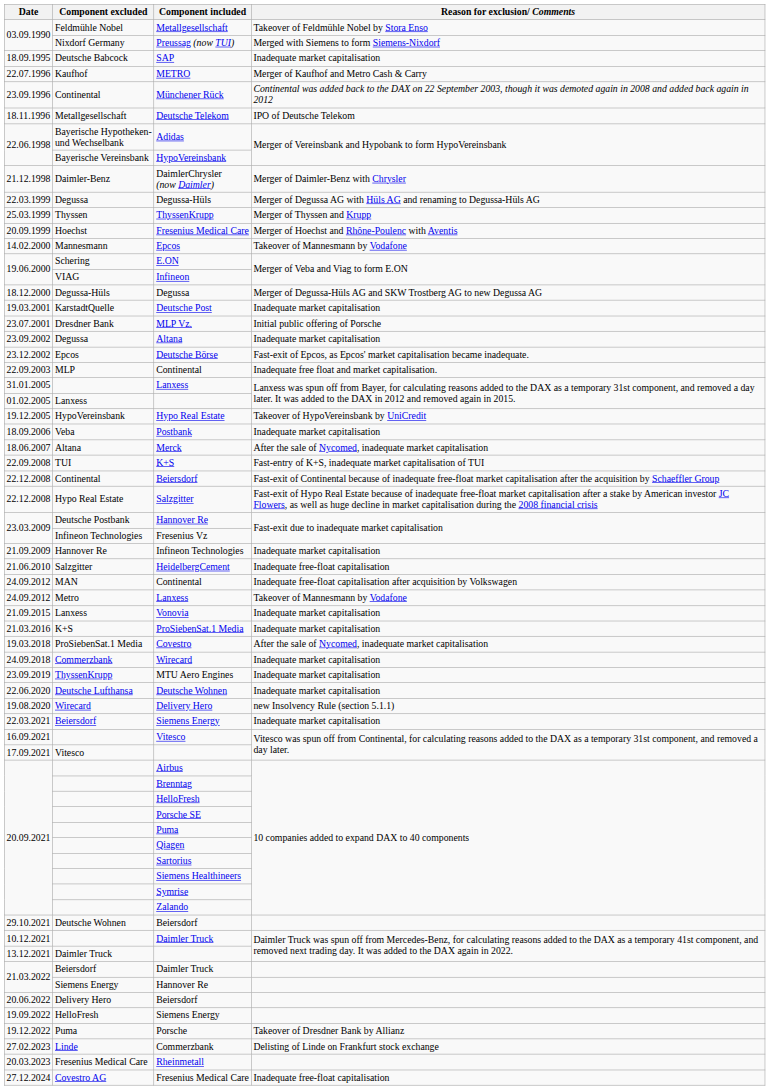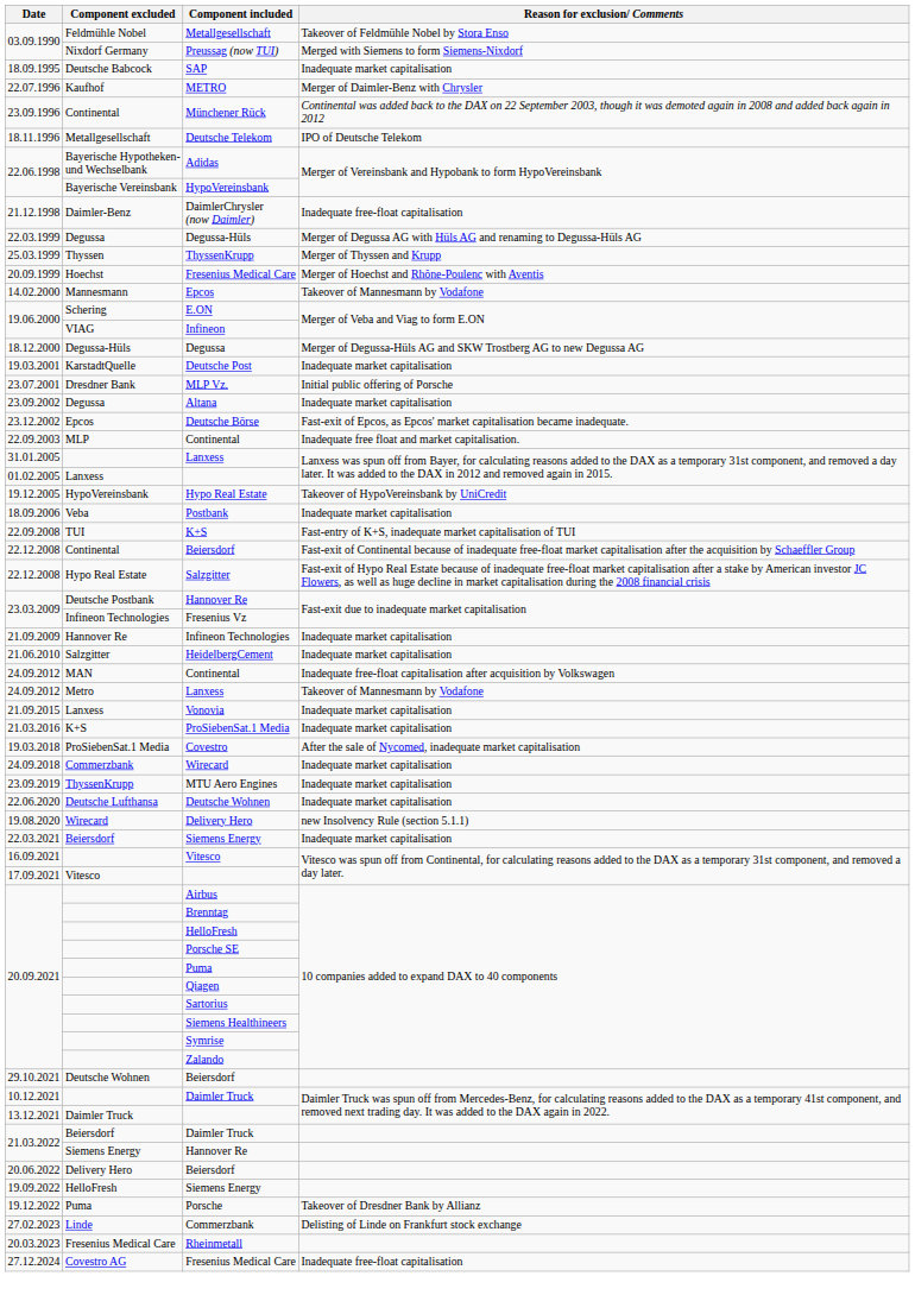 <table class="wikitable">
 <tr>
 <th bgcolor="silver">Date</th>
 <th bgcolor="silver">Component excluded</th>
 <th bgcolor="silver">Component included</th>
 <th bgcolor="silver">Reason for exclusion/ <em>Comments</em></th>
 </tr>
 <tr>
 <td rowspan=2>03.09.1990</td>
 <td>Feldmühle Nobel</td>
 <td><a href='#'>Metallgesellschaft</a></td>
 <td>Takeover of Feldmühle Nobel by <a href='#'>Stora Enso</a></td>
 </tr>
 <tr>
 <td>Nixdorf Germany</td>
 <td><a href='#'>Preussag</a> <em>(now <a href='#'>TUI</a>)</em></td>
 <td>Merged with Siemens to form <a href='#'>Siemens-Nixdorf</a></td>
 </tr>
 <tr>
 <td>18.09.1995</td>
 <td>Deutsche Babcock</td>
 <td><a href='#'>SAP</a></td>
 <td>Inadequate market capitalisation</td>
 </tr>
 <tr>
 <td>22.07.1996</td>
 <td>Kaufhof</td>
 <td><a href='#'>METRO</a></td>
-<td>Merger of Kaufhof and Metro Cash & Carry</td>
+<td>Merger of Daimler-Benz with <a href='#'>Chrysler</a></td>
 </tr>
 <tr>
 <td>23.09.1996</td>
 <td>Continental</td>
 <td><a href='#'>Münchener Rück</a></td>
 <td><em>Continental was added back to the DAX on 22 September 2003, though it was demoted again in 2008 and added back again in 2012</em></td>
 </tr>
 <tr>
 <td>18.11.1996</td>
 <td>Metallgesellschaft</td>
 <td><a href='#'>Deutsche Telekom</a></td>
 <td>IPO of Deutsche Telekom</td>
 </tr>
 <tr>
 <td rowspan="2">22.06.1998</td>
 <td>Bayerische Hypotheken-<br>und Wechselbank</td>
 <td><a href='#'>Adidas</a></td>
 <td rowspan="2">Merger of Vereinsbank and Hypobank to form HypoVereinsbank</td>
 </tr>
 <tr>
 <td>Bayerische Vereinsbank</td>
 <td><a href='#'>HypoVereinsbank</a></td>
 </tr>
 <tr>
 <td>21.12.1998</td>
 <td>Daimler-Benz</td>
 <td>DaimlerChrysler <br><em>(now <a href='#'>Daimler</a>)</em></td>
-<td>Merger of Daimler-Benz with <a href='#'>Chrysler</a></td>
+<td>Inadequate free-float capitalisation</td>
 </tr>
 <tr>
 <td>22.03.1999</td>
 <td>Degussa</td>
 <td>Degussa-Hüls</td>
 <td>Merger of Degussa AG with <a href='#'>Hüls AG</a> and renaming to Degussa-Hüls AG</td>
 </tr>
 <tr>
 <td>25.03.1999</td>
 <td>Thyssen</td>
 <td><a href='#'>ThyssenKrupp</a></td>
 <td>Merger of Thyssen and <a href='#'>Krupp</a></td>
 </tr>
 <tr>
 <td>20.09.1999</td>
 <td>Hoechst</td>
 <td><a href='#'>Fresenius Medical Care</a></td>
 <td>Merger of Hoechst and <a href='#'>Rhône-Poulenc</a> with <a href='#'>Aventis</a></td>
 </tr>
 <tr>
 <td>14.02.2000</td>
 <td>Mannesmann</td>
 <td><a href='#'>Epcos</a></td>
 <td>Takeover of Mannesmann by <a href='#'>Vodafone</a></td>
 </tr>
 <tr>
 <td rowspan="2">19.06.2000</td>
 <td>Schering</td>
 <td><a href='#'>E.ON</a></td>
 <td rowspan="2">Merger of Veba and Viag to form E.ON</td>
 </tr>
 <tr>
 <td>VIAG</td>
 <td><a href='#'>Infineon</a></td>
 </tr>
 <tr>
 <td>18.12.2000</td>
 <td>Degussa-Hüls</td>
 <td>Degussa</td>
 <td>Merger of Degussa-Hüls AG and SKW Trostberg AG to new Degussa AG</td>
 </tr>
 <tr>
 <td>19.03.2001</td>
 <td>KarstadtQuelle</td>
 <td><a href='#'>Deutsche Post</a></td>
 <td>Inadequate market capitalisation</td>
 </tr>
 <tr>
 <td>23.07.2001</td>
 <td>Dresdner Bank</td>
 <td><a href='#'>MLP Vz.</a></td>
 <td>Initial public offering of Porsche</td>
 </tr>
 <tr>
 <td>23.09.2002</td>
 <td>Degussa</td>
 <td><a href='#'>Altana</a></td>
 <td>Inadequate market capitalisation</td>
 </tr>
 <tr>
 <td>23.12.2002</td>
 <td>Epcos</td>
 <td><a href='#'>Deutsche Börse</a></td>
 <td>Fast-exit of Epcos, as Epcos' market capitalisation became inadequate.</td>
 </tr>
 <tr>
 <td>22.09.2003</td>
 <td>MLP</td>
 <td>Continental</td>
 <td>Inadequate free float and market capitalisation.</td>
 </tr>
 <tr>
 <td>31.01.2005</td>
 <td></td>
 <td><a href='#'>Lanxess</a></td>
 <td rowspan="2">Lanxess was spun off from Bayer, for calculating reasons added to the DAX as a temporary 31st component, and removed a day later. It was added to the DAX in 2012 and removed again in 2015.</td>
 </tr>
 <tr>
 <td>01.02.2005</td>
 <td>Lanxess</td>
 <td></td>
 </tr>
 <tr>
 <td>19.12.2005</td>
 <td>HypoVereinsbank</td>
 <td><a href='#'>Hypo Real Estate</a></td>
 <td>Takeover of HypoVereinsbank by <a href='#'>UniCredit</a></td>
 </tr>
 <tr>
 <td>18.09.2006</td>
 <td>Veba</td>
 <td><a href='#'>Postbank</a></td>
 <td>Inadequate market capitalisation</td>
 </tr>
 <tr>
-<td>18.06.2007</td>
-<td>Altana</td>
-<td><a href='#'>Merck</a></td>
-<td>After the sale of <a href='#'>Nycomed</a>, inadequate market capitalisation</td>
-</tr>
-<tr>
 <td>22.09.2008</td>
 <td>TUI</td>
 <td><a href='#'>K+S</a></td>
 <td>Fast-entry of K+S, inadequate market capitalisation of TUI</td>
 </tr>
 <tr>
 <td>22.12.2008</td>
 <td>Continental</td>
 <td><a href='#'>Beiersdorf</a></td>
 <td>Fast-exit of Continental because of inadequate free-float market capitalisation after the acquisition by <a href='#'>Schaeffler Group</a></td>
 </tr>
 <tr>
 <td>22.12.2008</td>
 <td>Hypo Real Estate</td>
 <td><a href='#'>Salzgitter</a></td>
 <td>Fast-exit of Hypo Real Estate because of inadequate free-float market capitalisation after a stake by American investor <a href='#'>JC Flowers</a>, as well as huge decline in market capitalisation during the <a href='#'>2008 financial crisis</a></td>
 </tr>
 <tr>
 <td rowspan="2">23.03.2009</td>
 <td>Deutsche Postbank</td>
 <td><a href='#'>Hannover Re</a></td>
 <td rowspan="2">Fast-exit due to inadequate market capitalisation</td>
 </tr>
 <tr>
 <td>Infineon Technologies</td>
 <td>Fresenius Vz</td>
 </tr>
 <tr>
 <td>21.09.2009</td>
 <td>Hannover Re</td>
 <td>Infineon Technologies</td>
 <td>Inadequate market capitalisation</td>
 </tr>
 <tr>
 <td>21.06.2010</td>
 <td>Salzgitter</td>
 <td><a href='#'>HeidelbergCement</a></td>
-<td>Inadequate free-float capitalisation</td>
+<td>Inadequate market capitalisation</td>
 </tr>
 <tr>
 <td>24.09.2012</td>
 <td>MAN</td>
 <td>Continental</td>
 <td>Inadequate free-float capitalisation after acquisition by Volkswagen</td>
 </tr>
 <tr>
 <td>24.09.2012</td>
 <td>Metro</td>
 <td><a href='#'>Lanxess</a></td>
 <td>Takeover of Mannesmann by <a href='#'>Vodafone</a></td>
 </tr>
 <tr>
 <td>21.09.2015</td>
 <td>Lanxess</td>
 <td><a href='#'>Vonovia</a></td>
 <td>Inadequate market capitalisation</td>
 </tr>
 <tr>
 <td>21.03.2016</td>
 <td>K+S</td>
 <td><a href='#'>ProSiebenSat.1 Media</a></td>
 <td>Inadequate market capitalisation</td>
 </tr>
 <tr>
 <td>19.03.2018</td>
 <td>ProSiebenSat.1 Media</td>
 <td><a href='#'>Covestro</a></td>
 <td>After the sale of <a href='#'>Nycomed</a>, inadequate market capitalisation</td>
 </tr>
 <tr>
 <td>24.09.2018</td>
 <td><a href='#'>Commerzbank</a></td>
 <td><a href='#'>Wirecard</a></td>
 <td>Inadequate market capitalisation</td>
 </tr>
 <tr>
 <td>23.09.2019</td>
 <td><a href='#'>ThyssenKrupp</a></td>
 <td>MTU Aero Engines</td>
 <td>Inadequate market capitalisation</td>
 </tr>
 <tr>
 <td>22.06.2020</td>
 <td><a href='#'>Deutsche Lufthansa</a></td>
 <td><a href='#'>Deutsche Wohnen</a></td>
 <td>Inadequate market capitalisation</td>
 </tr>
 <tr>
 <td>19.08.2020</td>
 <td><a href='#'>Wirecard</a></td>
 <td><a href='#'>Delivery Hero</a></td>
 <td>new Insolvency Rule (section 5.1.1)</td>
 </tr>
 <tr>
 <td>22.03.2021</td>
 <td><a href='#'>Beiersdorf</a></td>
 <td><a href='#'>Siemens Energy</a></td>
 <td>Inadequate market capitalisation</td>
 </tr>
 <tr>
 <td>16.09.2021</td>
 <td></td>
 <td><a href='#'>Vitesco</a></td>
 <td rowspan="2">Vitesco was spun off from Continental, for calculating reasons added to the DAX as a temporary 31st component, and removed a day later.</td>
 </tr>
 <tr>
 <td>17.09.2021</td>
 <td>Vitesco</td>
 <td></td>
 </tr>
 <tr>
 <td rowspan="10">20.09.2021</td>
 <td></td>
 <td><a href='#'>Airbus</a></td>
 <td rowspan="10">10 companies added to expand DAX to 40 components</td>
 </tr>
 <tr>
 <td></td>
 <td><a href='#'>Brenntag</a></td>
 </tr>
 <tr>
 <td></td>
 <td><a href='#'>HelloFresh</a></td>
 </tr>
 <tr>
 <td></td>
 <td><a href='#'>Porsche SE</a></td>
 </tr>
 <tr>
 <td></td>
 <td><a href='#'>Puma</a></td>
 </tr>
 <tr>
 <td></td>
 <td><a href='#'>Qiagen</a></td>
 </tr>
 <tr>
 <td></td>
 <td><a href='#'>Sartorius</a></td>
 </tr>
 <tr>
 <td></td>
 <td><a href='#'>Siemens Healthineers</a></td>
 </tr>
 <tr>
 <td></td>
 <td><a href='#'>Symrise</a></td>
 </tr>
 <tr>
 <td></td>
 <td><a href='#'>Zalando</a></td>
 </tr>
 <tr>
 <td>29.10.2021</td>
 <td>Deutsche Wohnen</td>
 <td>Beiersdorf</td>
 <td></td>
 </tr>
 <tr>
 <td>10.12.2021</td>
 <td></td>
 <td><a href='#'>Daimler Truck</a></td>
 <td rowspan="2">Daimler Truck was spun off from Mercedes-Benz, for calculating reasons added to the DAX as a temporary 41st component, and removed next trading day. It was added to the DAX again in 2022.</td>
 </tr>
 <tr>
 <td>13.12.2021</td>
 <td>Daimler Truck</td>
 <td></td>
 </tr>
 <tr>
 <td rowspan="2">21.03.2022</td>
 <td>Beiersdorf</td>
 <td>Daimler Truck</td>
 <td></td>
 </tr>
 <tr>
 <td>Siemens Energy</td>
 <td>Hannover Re</td>
 <td></td>
 </tr>
 <tr>
 <td>20.06.2022</td>
 <td>Delivery Hero</td>
 <td>Beiersdorf</td>
 <td></td>
 </tr>
 <tr>
 <td>19.09.2022</td>
 <td>HelloFresh</td>
 <td>Siemens Energy</td>
 <td></td>
 </tr>
 <tr>
 <td>19.12.2022</td>
 <td>Puma</td>
 <td>Porsche</td>
 <td>Takeover of Dresdner Bank by Allianz</td>
 </tr>
 <tr>
 <td>27.02.2023</td>
 <td><a href='#'>Linde</a></td>
 <td>Commerzbank</td>
 <td>Delisting of Linde on Frankfurt stock exchange</td>
 </tr>
 <tr>
 <td>20.03.2023</td>
 <td>Fresenius Medical Care</td>
 <td><a href='#'>Rheinmetall</a></td>
 <td></td>
 </tr>
 <tr>
 <td>27.12.2024</td>
 <td><a href='#'>Covestro AG</a></td>
 <td>Fresenius Medical Care</td>
 <td>Inadequate free-float capitalisation</td>
 </tr>
 </table>
